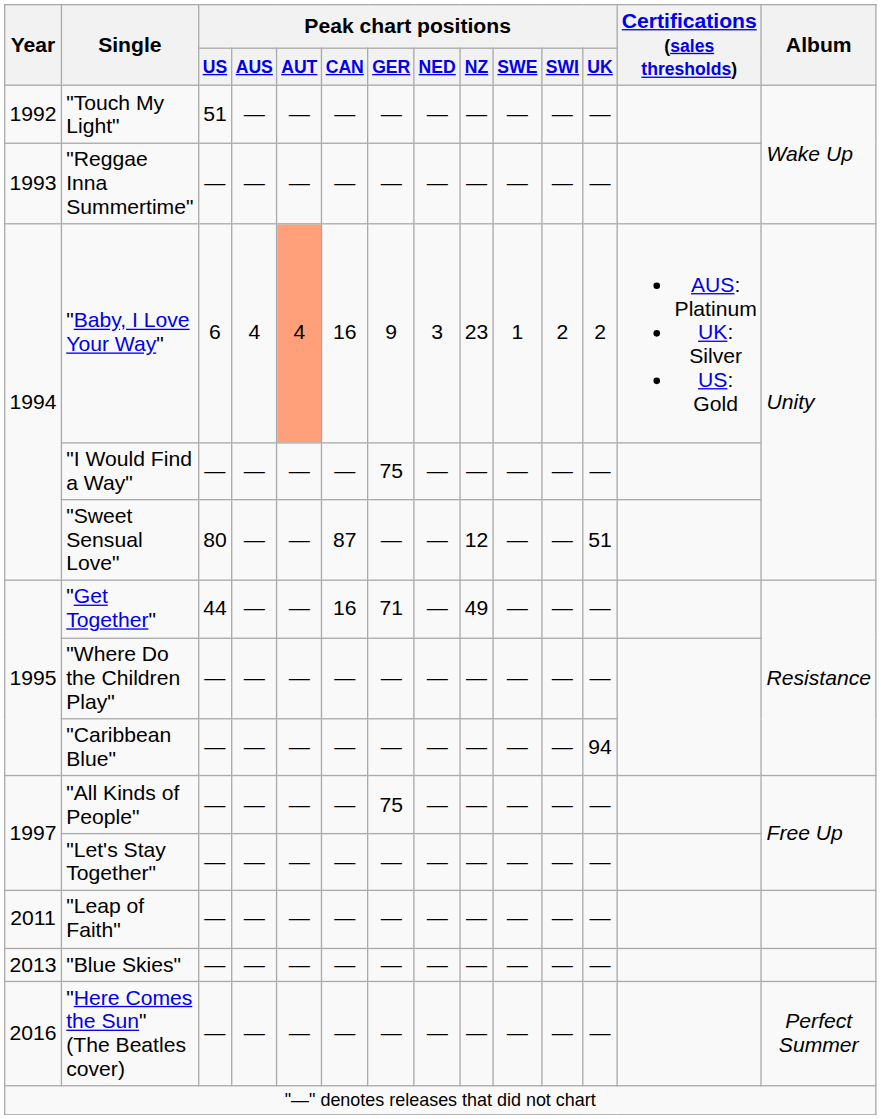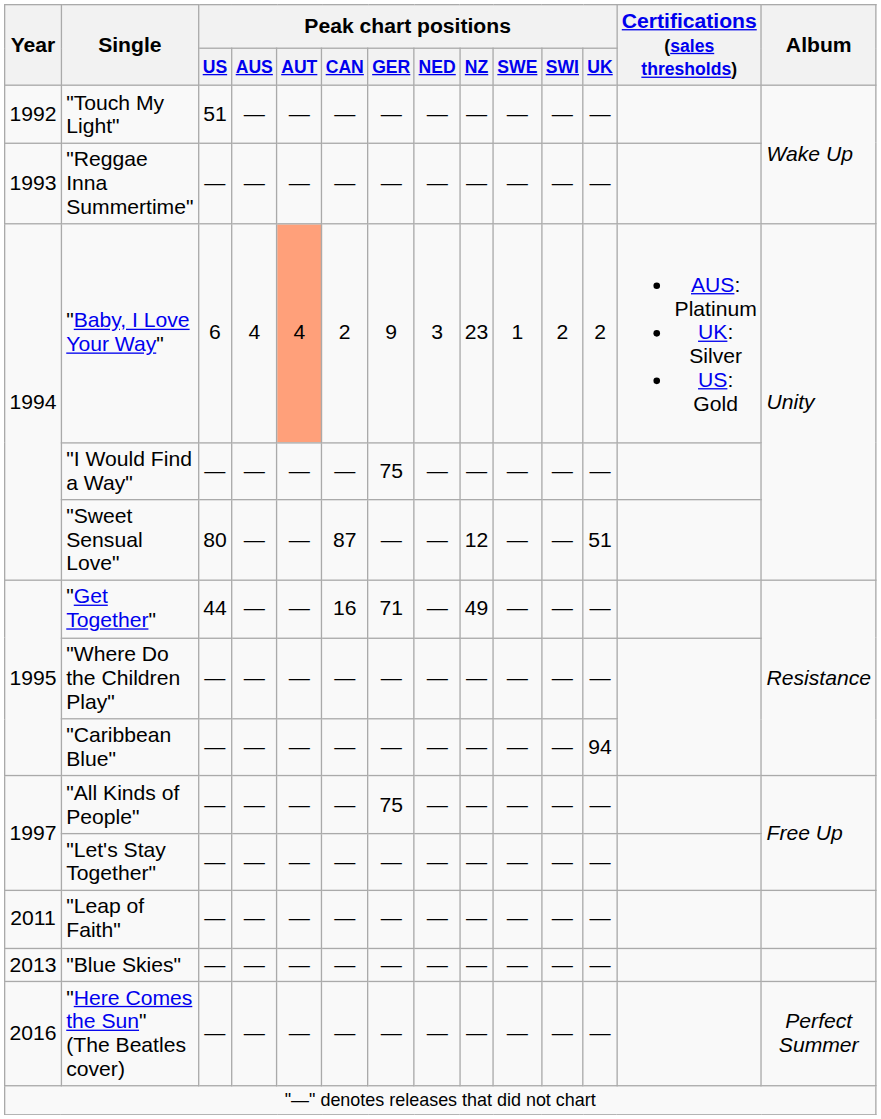 <table class="wikitable" style="text-align:center;">
 <tr ≥>
 <th rowspan="2">Year</th>
 <th rowspan="2">Single</th>
 <th colspan="10">Peak chart positions</th>
 <th rowspan="2"><a href='#'>Certifications</a><br><small>(<a href='#'>sales thresholds</a>)</small></th>
 <th rowspan="2">Album</th>
 </tr>
 <tr style="font-size:smaller;">
 <th width="35"><a href='#'>US</a><br></th>
 <th width="35"><a href='#'>AUS</a><br></th>
 <th width="35"><a href='#'>AUT</a><br></th>
 <th width="35"><a href='#'>CAN</a><br></th>
 <th width="35"><a href='#'>GER</a><br></th>
 <th width="35"><a href='#'>NED</a><br></th>
 <th width="35"><a href='#'>NZ</a><br></th>
 <th width="35"><a href='#'>SWE</a><br></th>
 <th width="35"><a href='#'>SWI</a><br></th>
 <th width="35"><a href='#'>UK</a><br></th>
 </tr>
 <tr>
 <td>1992</td>
 <td align="left">"Touch My Light"</td>
 <td>51</td>
 <td>—</td>
 <td>—</td>
 <td>—</td>
 <td>—</td>
 <td>—</td>
 <td>—</td>
 <td>—</td>
 <td>—</td>
 <td>—</td>
 <td></td>
 <td align="left" rowspan="2"><em>Wake Up</em></td>
 </tr>
 <tr>
 <td>1993</td>
 <td align="left">"Reggae Inna Summertime"</td>
 <td>—</td>
 <td>—</td>
 <td>—</td>
 <td>—</td>
 <td>—</td>
 <td>—</td>
 <td>—</td>
 <td>—</td>
 <td>—</td>
 <td>—</td>
 <td></td>
 </tr>
 <tr>
 <td rowspan=3>1994</td>
 <td align="left">"<a href='#'>Baby, I Love Your Way</a>"</td>
 <td>6</td>
 <td>4</td>
 <td style="background: lightsalmon;">4</td>
-<td>16</td>
+<td>2</td>
 <td>9</td>
 <td>3</td>
 <td>23</td>
 <td>1</td>
 <td>2</td>
 <td>2</td>
 <td><br><ul><li><a href='#'>AUS</a>: Platinum</li><li><a href='#'>UK</a>: Silver</li><li><a href='#'>US</a>: Gold</li></ul></td>
 <td align="left" rowspan="3"><em>Unity</em></td>
 </tr>
 <tr>
 <td align="left">"I Would Find a Way"</td>
 <td>—</td>
 <td>—</td>
 <td>—</td>
 <td>—</td>
 <td>75</td>
 <td>—</td>
 <td>—</td>
 <td>—</td>
 <td>—</td>
 <td>—</td>
 <td></td>
 </tr>
 <tr>
 <td align="left">"Sweet Sensual Love"</td>
 <td>80</td>
 <td>—</td>
 <td>—</td>
 <td>87</td>
 <td>—</td>
 <td>—</td>
 <td>12</td>
 <td>—</td>
 <td>—</td>
 <td>51</td>
 <td></td>
 </tr>
 <tr>
 <td rowspan=3>1995</td>
 <td align="left">"<a href='#'>Get Together</a>"</td>
 <td>44</td>
 <td>—</td>
 <td>—</td>
 <td>16</td>
 <td>71</td>
 <td>—</td>
 <td>49</td>
 <td>—</td>
 <td>—</td>
 <td>—</td>
 <td></td>
 <td align="left" rowspan="3"><em>Resistance</em></td>
 </tr>
 <tr>
 <td align="left">"Where Do the Children Play"</td>
 <td>—</td>
 <td>—</td>
 <td>—</td>
 <td>—</td>
 <td>—</td>
 <td>—</td>
 <td>—</td>
 <td>—</td>
 <td>—</td>
 <td>—</td>
 </tr>
 <tr>
 <td align="left">"Caribbean Blue"</td>
 <td>—</td>
 <td>—</td>
 <td>—</td>
 <td>—</td>
 <td>—</td>
 <td>—</td>
 <td>—</td>
 <td>—</td>
 <td>—</td>
 <td>94</td>
 </tr>
 <tr>
 <td rowspan=2>1997</td>
 <td align="left">"All Kinds of People"</td>
 <td>—</td>
 <td>—</td>
 <td>—</td>
 <td>—</td>
 <td>75</td>
 <td>—</td>
 <td>—</td>
 <td>—</td>
 <td>—</td>
 <td>—</td>
 <td></td>
 <td align="left" rowspan="2"><em>Free Up</em></td>
 </tr>
 <tr>
 <td align="left">"Let's Stay Together"</td>
 <td>—</td>
 <td>—</td>
 <td>—</td>
 <td>—</td>
 <td>—</td>
 <td>—</td>
 <td>—</td>
 <td>—</td>
 <td>—</td>
 <td>—</td>
 <td></td>
 </tr>
 <tr>
 <td>2011</td>
 <td align="left">"Leap of Faith"</td>
 <td>—</td>
 <td>—</td>
 <td>—</td>
 <td>—</td>
 <td>—</td>
 <td>—</td>
 <td>—</td>
 <td>—</td>
 <td>—</td>
 <td>—</td>
 <td></td>
 <td></td>
 </tr>
 <tr>
 <td>2013</td>
 <td align="left">"Blue Skies"</td>
 <td>—</td>
 <td>—</td>
 <td>—</td>
 <td>—</td>
 <td>—</td>
 <td>—</td>
 <td>—</td>
 <td>—</td>
 <td>—</td>
 <td>—</td>
 <td></td>
 <td></td>
 </tr>
 <tr>
 <td>2016</td>
 <td align="left">"<a href='#'>Here Comes the Sun</a>" (The Beatles cover)</td>
 <td>—</td>
 <td>—</td>
 <td>—</td>
 <td>—</td>
 <td>—</td>
 <td>—</td>
 <td>—</td>
 <td>—</td>
 <td>—</td>
 <td>—</td>
 <td></td>
 <td><em>Perfect Summer</em></td>
 </tr>
 <tr>
 <td colspan="15" style="font-size:85%">"—" denotes releases that did not chart</td>
 </tr>
 </table>
